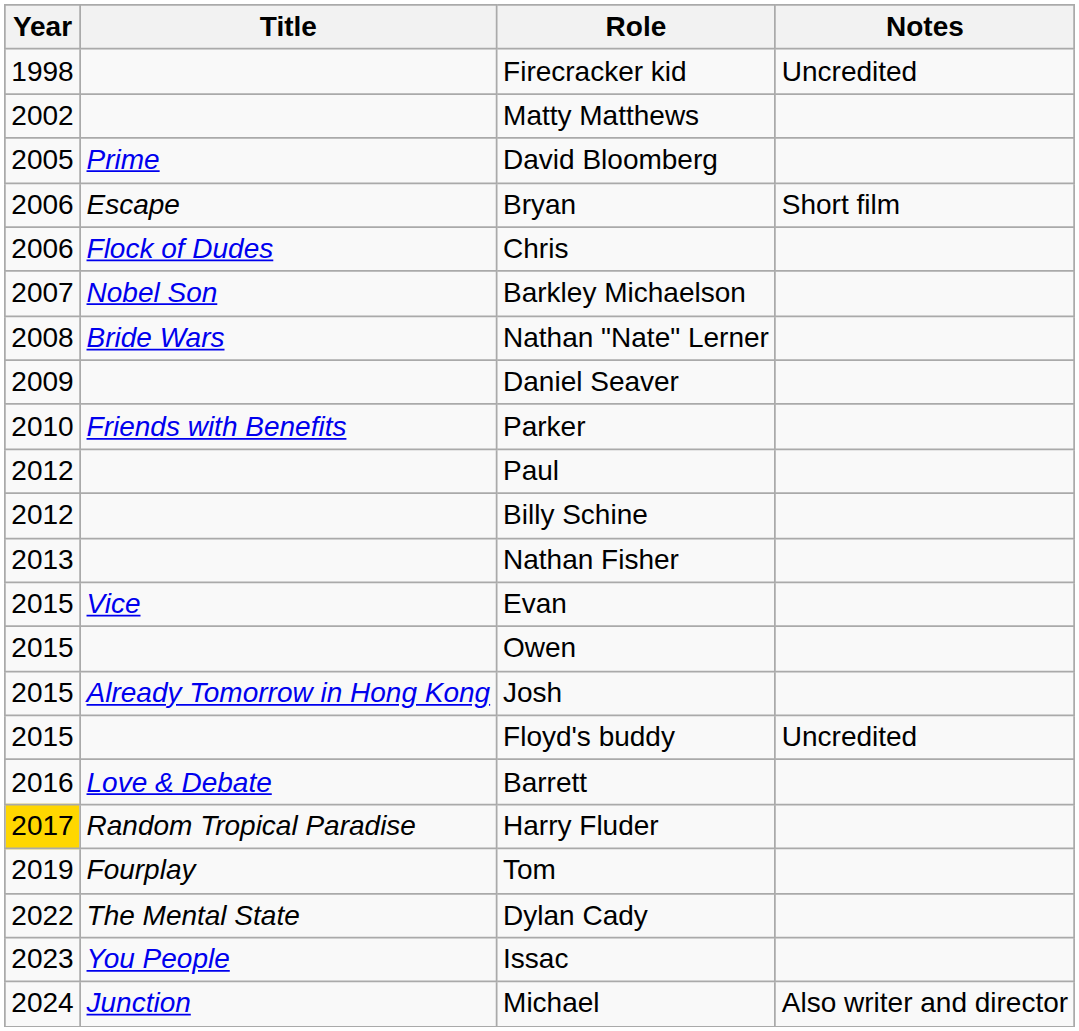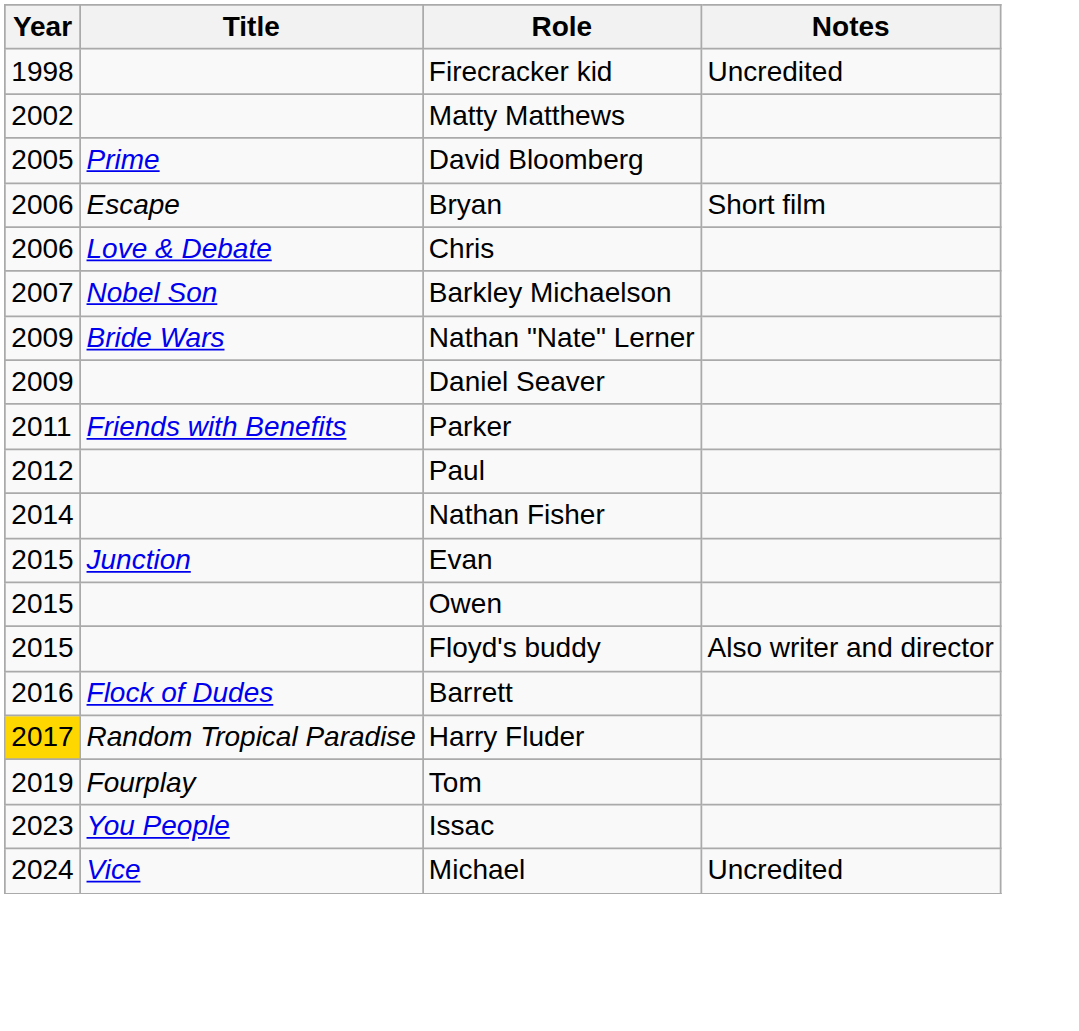 <table class="wikitable sortable">
 <tr>
 <th>Year</th>
 <th>Title</th>
 <th>Role</th>
 <th class="unsortable">Notes</th>
 </tr>
 <tr>
 <td>1998</td>
 <td><em></em></td>
 <td>Firecracker kid</td>
 <td>Uncredited</td>
 </tr>
 <tr>
 <td>2002</td>
 <td><em></em></td>
 <td>Matty Matthews</td>
 <td></td>
 </tr>
 <tr>
 <td>2005</td>
 <td><em><a href='#'>Prime</a></em></td>
 <td>David Bloomberg</td>
 <td></td>
 </tr>
 <tr>
 <td>2006</td>
 <td><em>Escape</em></td>
 <td>Bryan</td>
 <td>Short film</td>
 </tr>
 <tr>
 <td>2006</td>
-<td><em><a href='#'>Flock of Dudes</a></em></td>
+<td><em><a href='#'>Love & Debate</a></em></td>
 <td>Chris</td>
 <td></td>
 </tr>
 <tr>
 <td>2007</td>
 <td><em><a href='#'>Nobel Son</a></em></td>
 <td>Barkley Michaelson</td>
 <td></td>
 </tr>
 <tr>
-<td>2008</td>
+<td>2009</td>
 <td><em><a href='#'>Bride Wars</a></em></td>
 <td>Nathan "Nate" Lerner</td>
 <td></td>
 </tr>
 <tr>
 <td>2009</td>
 <td><em></em></td>
 <td>Daniel Seaver</td>
 <td></td>
 </tr>
 <tr>
-<td>2010</td>
+<td>2011</td>
 <td><em><a href='#'>Friends with Benefits</a></em></td>
 <td>Parker</td>
 <td></td>
 </tr>
 <tr>
 <td>2012</td>
 <td><em></em></td>
 <td>Paul</td>
 <td></td>
 </tr>
 <tr>
-<td>2012</td>
-<td><em></em></td>
-<td>Billy Schine</td>
-<td></td>
-</tr>
-<tr>
-<td>2013</td>
+<td>2014</td>
 <td><em></em></td>
 <td>Nathan Fisher</td>
 <td></td>
 </tr>
 <tr>
 <td>2015</td>
-<td><em><a href='#'>Vice</a></em></td>
+<td><em><a href='#'>Junction</a></em></td>
 <td>Evan</td>
 <td></td>
 </tr>
 <tr>
 <td>2015</td>
 <td><em></em></td>
 <td>Owen</td>
 <td></td>
 </tr>
 <tr>
 <td>2015</td>
-<td><em><a href='#'>Already Tomorrow in Hong Kong</a></em></td>
-<td>Josh</td>
-<td></td>
-</tr>
-<tr>
-<td>2015</td>
 <td><em></em></td>
 <td>Floyd's buddy</td>
-<td>Uncredited</td>
+<td>Also writer and director</td>
 </tr>
 <tr>
 <td>2016</td>
-<td><em><a href='#'>Love & Debate</a></em></td>
+<td><em><a href='#'>Flock of Dudes</a></em></td>
 <td>Barrett</td>
 <td></td>
 </tr>
 <tr>
 <td style="background: gold;">2017</td>
 <td><em>Random Tropical Paradise</em></td>
 <td>Harry Fluder</td>
 <td></td>
 </tr>
 <tr>
 <td>2019</td>
 <td><em>Fourplay</em></td>
 <td>Tom</td>
 <td></td>
 </tr>
 <tr>
-<td>2022</td>
-<td><em>The Mental State</em></td>
-<td>Dylan Cady</td>
-<td></td>
-</tr>
-<tr>
 <td>2023</td>
 <td><em><a href='#'>You People</a></em></td>
 <td>Issac</td>
 <td></td>
 </tr>
 <tr>
 <td>2024</td>
-<td><em><a href='#'>Junction</a></em></td>
+<td><em><a href='#'>Vice</a></em></td>
 <td>Michael</td>
-<td>Also writer and director</td>
+<td>Uncredited</td>
 </tr>
 <tr>
 </tr>
 </table>
